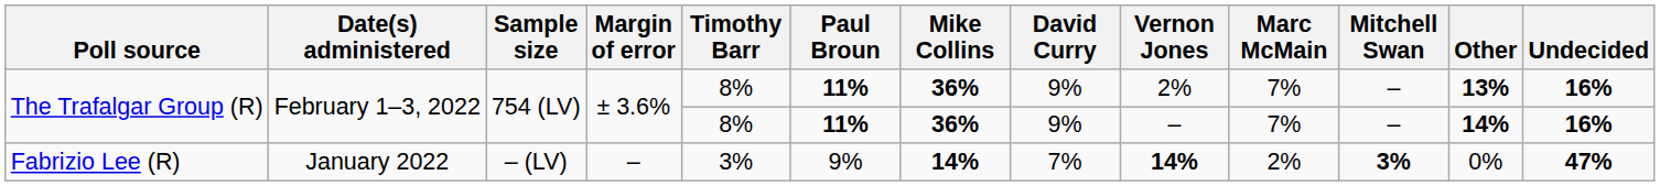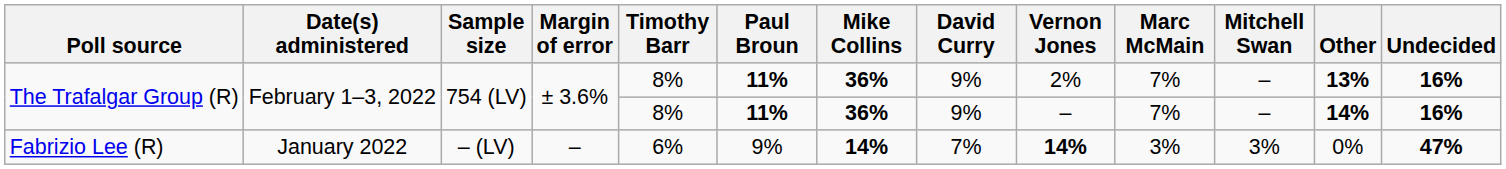 <table class="wikitable" style="font-size:90%;text-align:center;">
 <tr style="vertical-align:bottom">
 <th>Poll source</th>
 <th>Date(s)<br>administered</th>
 <th>Sample<br>size</th>
 <th>Margin<br>of error</th>
 <th style="width:60px;">Timothy<br>Barr</th>
 <th style="width:60px;">Paul<br>Broun</th>
 <th style="width:60px;">Mike<br>Collins</th>
 <th style="width:60px;">David<br>Curry</th>
 <th style="width:60px;">Vernon<br>Jones</th>
 <th style="width:60px;">Marc<br>McMain</th>
 <th style="width:60px;">Mitchell<br>Swan</th>
 <th>Other</th>
 <th>Undecided</th>
 </tr>
 <tr>
 <td style="text-align:left;" rowspan="2"><a href='#'>The Trafalgar Group</a> (R)</td>
 <td rowspan="2">February 1–3, 2022</td>
 <td rowspan="2">754 (LV)</td>
 <td rowspan="2">± 3.6%</td>
 <td>8%</td>
 <td><strong>11%</strong></td>
 <td><strong>36%</strong></td>
 <td>9%</td>
 <td>2%</td>
 <td>7%</td>
 <td>–</td>
 <td><strong>13%</strong></td>
 <td><strong>16%</strong></td>
 </tr>
 <tr>
 <td>8%</td>
 <td><strong>11%</strong></td>
 <td><strong>36%</strong></td>
 <td>9%</td>
 <td>–</td>
 <td>7%</td>
 <td>–</td>
 <td><strong>14%</strong></td>
 <td><strong>16%</strong></td>
 </tr>
 <tr>
 <td style="text-align:left;"><a href='#'>Fabrizio Lee</a> (R)</td>
 <td>January 2022</td>
 <td>– (LV)</td>
 <td>–</td>
-<td>3%</td>
+<td>6%</td>
 <td>9%</td>
 <td><strong>14%</strong></td>
 <td>7%</td>
 <td><strong>14%</strong></td>
-<td>2%</td>
-<td><strong>3%</strong></td>
+<td>3%</td>
+<td>3%</td>
 <td>0%</td>
 <td><strong>47%</strong></td>
 </tr>
 </table>
